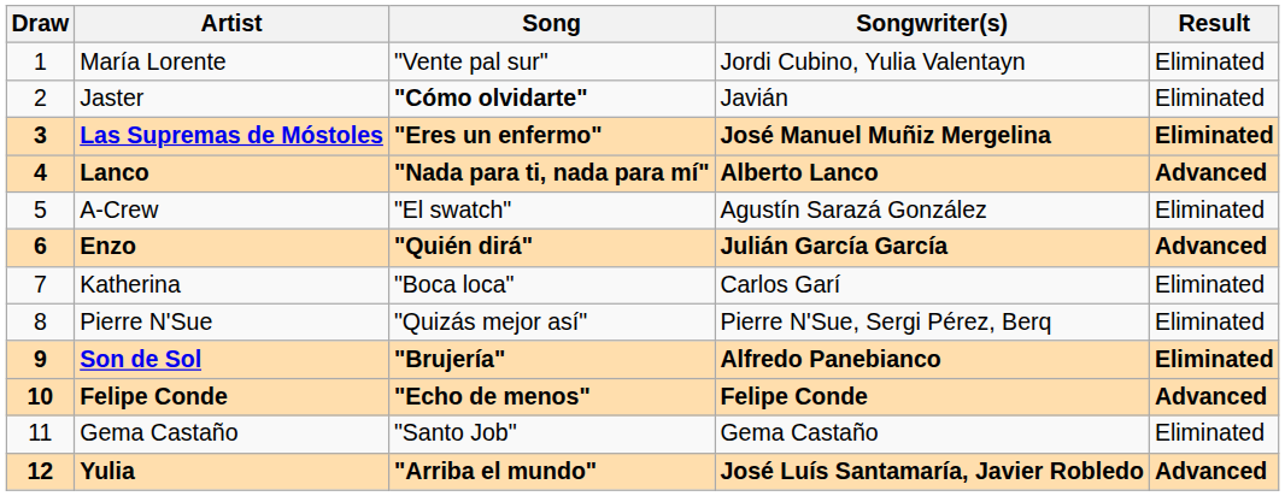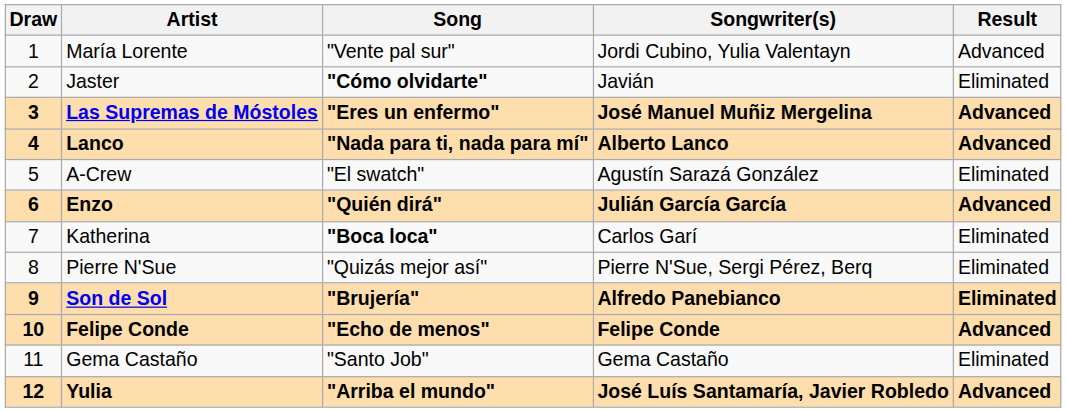 <table class="sortable wikitable" style="margin: 1em auto 1em auto; text-align:center;">
 <tr>
 <th>Draw</th>
 <th>Artist</th>
 <th>Song</th>
 <th>Songwriter(s)</th>
 <th>Result</th>
 </tr>
 <tr>
 <td>1</td>
 <td align="left">María Lorente</td>
 <td align="left">"Vente pal sur"</td>
 <td align="left">Jordi Cubino, Yulia Valentayn</td>
-<td align="left">Eliminated</td>
+<td align="left">Advanced</td>
 </tr>
 <tr>
 <td>2</td>
 <td align="left">Jaster</td>
 <td align="left"><strong>"Cómo olvidarte"</strong></td>
 <td align="left">Javián</td>
 <td align="left">Eliminated</td>
 </tr>
 <tr style="font-weight:bold; background:navajowhite;">
 <td>3</td>
 <td align="left"><a href='#'>Las Supremas de Móstoles</a></td>
 <td align="left">"Eres un enfermo"</td>
 <td align="left">José Manuel Muñiz Mergelina</td>
-<td align="left">Eliminated</td>
+<td align="left">Advanced</td>
 </tr>
 <tr style="font-weight:bold; background:navajowhite;">
 <td>4</td>
 <td align="left">Lanco</td>
 <td align="left">"Nada para ti, nada para mí"</td>
 <td align="left">Alberto Lanco</td>
 <td align="left">Advanced</td>
 </tr>
 <tr>
 <td>5</td>
 <td align="left">A-Crew</td>
 <td align="left">"El swatch"</td>
 <td align="left">Agustín Sarazá González</td>
 <td align="left">Eliminated</td>
 </tr>
 <tr style="font-weight:bold; background:navajowhite;">
 <td>6</td>
 <td align="left">Enzo</td>
 <td align="left">"Quién dirá"</td>
 <td align="left">Julián García García</td>
 <td align="left">Advanced</td>
 </tr>
 <tr>
 <td>7</td>
 <td align="left">Katherina</td>
-<td align="left">"Boca loca"</td>
+<td align="left"><strong>"Boca loca"</strong></td>
 <td align="left">Carlos Garí</td>
 <td align="left">Eliminated</td>
 </tr>
 <tr>
 <td>8</td>
 <td align="left">Pierre N'Sue</td>
 <td align="left">"Quizás mejor así"</td>
 <td align="left">Pierre N'Sue, Sergi Pérez, Berq</td>
 <td align="left">Eliminated</td>
 </tr>
 <tr style="font-weight:bold; background:navajowhite;">
 <td>9</td>
 <td align="left"><a href='#'>Son de Sol</a></td>
 <td align="left">"Brujería"</td>
 <td align="left">Alfredo Panebianco</td>
 <td align="left">Eliminated</td>
 </tr>
 <tr style="font-weight:bold; background:navajowhite;">
 <td>10</td>
 <td align="left">Felipe Conde</td>
 <td align="left">"Echo de menos"</td>
 <td align="left">Felipe Conde</td>
 <td align="left">Advanced</td>
 </tr>
 <tr>
 <td>11</td>
 <td align="left">Gema Castaño</td>
 <td align="left">"Santo Job"</td>
 <td align="left">Gema Castaño</td>
 <td align="left">Eliminated</td>
 </tr>
 <tr style="font-weight:bold; background:navajowhite;">
 <td>12</td>
 <td align="left">Yulia</td>
 <td align="left">"Arriba el mundo"</td>
 <td align="left">José Luís Santamaría, Javier Robledo</td>
 <td align="left">Advanced</td>
 </tr>
 </table>
